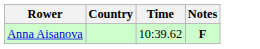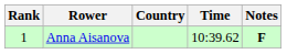 <table class="wikitable" style="text-align:center">
 <tr>
+<th>Rank</th>
 <th>Rower</th>
 <th>Country</th>
 <th>Time</th>
 <th>Notes</th>
 </tr>
 <tr bgcolor=ccffcc>
+<td>1</td>
 <td align="left"><a href='#'>Anna Aisanova</a></td>
 <td align="left"></td>
 <td>10:39.62</td>
 <td><strong>F</strong></td>
 </tr>
 </table>
